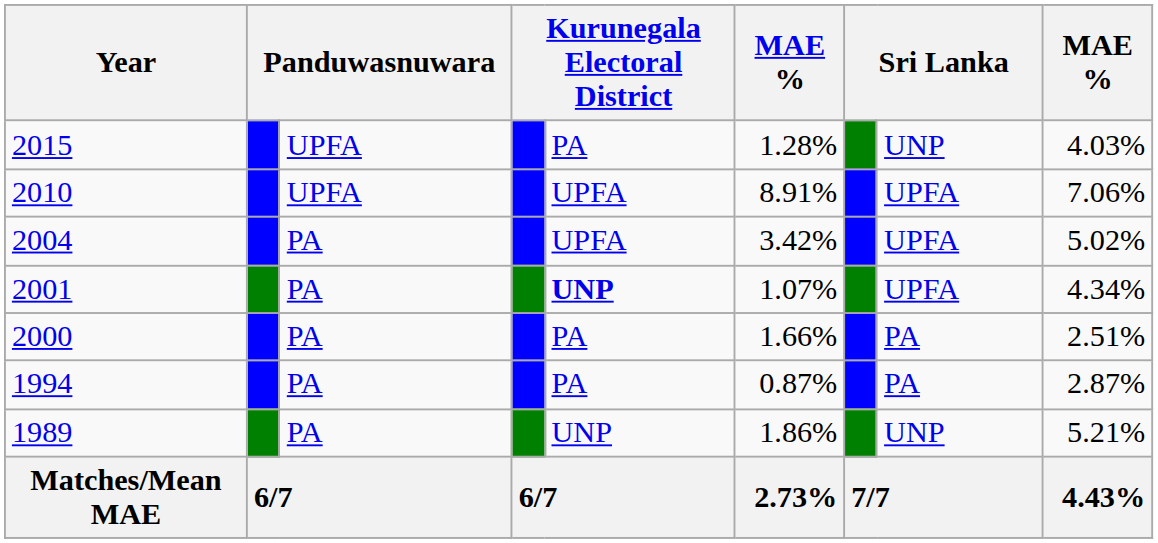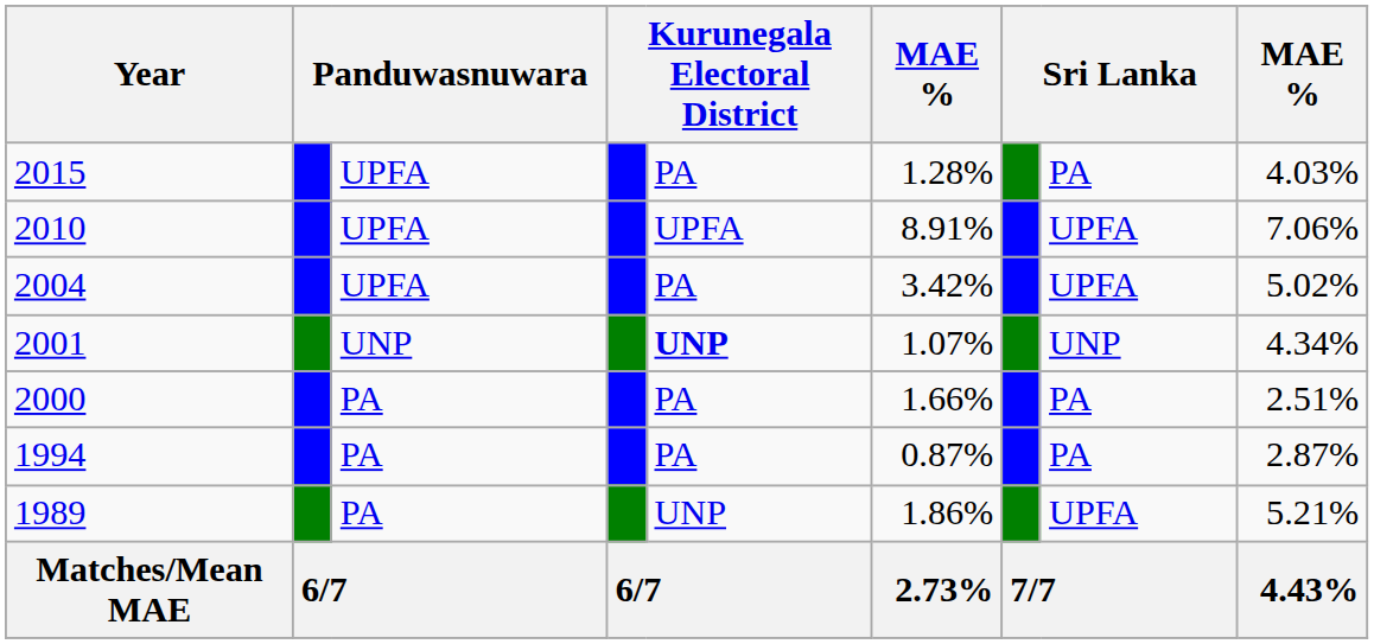 <table class="wikitable">
 <tr>
 <th>Year</th>
 <th colspan="2" width="144px">Panduwasnuwara</th>
 <th colspan="2" width="144px"><a href='#'>Kurunegala Electoral District</a></th>
 <th><a href='#'>MAE</a> %</th>
 <th colspan="2" width="144px">Sri Lanka</th>
 <th>MAE %</th>
 </tr>
 <tr>
 <td><a href='#'>2015</a></td>
 <td style="background-color:blue;" width="10px"></td>
 <td style="text-align:left;"><a href='#'>UPFA</a></td>
 <td style="background-color:blue;" width="10px"></td>
 <td style="text-align:left;"><a href='#'>PA</a></td>
 <td style="text-align:right;">1.28%</td>
 <td style="background-color:green;" width="10px"></td>
-<td style="text-align:left;"><a href='#'>UNP</a></td>
+<td style="text-align:left;"><a href='#'>PA</a></td>
 <td style="text-align:right;">4.03%</td>
 </tr>
 <tr>
 <td><a href='#'>2010</a></td>
 <td style="background-color:blue;" width="10px"></td>
 <td style="text-align:left;"><a href='#'>UPFA</a></td>
 <td style="background-color:blue;" width="10px"></td>
 <td style="text-align:left;"><a href='#'>UPFA</a></td>
 <td style="text-align:right;">8.91%</td>
 <td style="background-color:blue;" width="10px"></td>
 <td style="text-align:left;"><a href='#'>UPFA</a></td>
 <td style="text-align:right;">7.06%</td>
 </tr>
 <tr>
 <td><a href='#'>2004</a></td>
 <td style="background-color:blue;" width="10px"></td>
+<td style="text-align:left;"><a href='#'>UPFA</a></td>
+<td style="background-color:blue;" width="10px"></td>
 <td style="text-align:left;"><a href='#'>PA</a></td>
-<td style="background-color:blue;" width="10px"></td>
-<td style="text-align:left;"><a href='#'>UPFA</a></td>
 <td style="text-align:right;">3.42%</td>
 <td style="background-color:blue;" width="10px"></td>
 <td style="text-align:left;"><a href='#'>UPFA</a></td>
 <td style="text-align:right;">5.02%</td>
 </tr>
 <tr>
 <td><a href='#'>2001</a></td>
 <td style="background-color:green;" width="10px"></td>
-<td style="text-align:left;"><a href='#'>PA</a></td>
+<td style="text-align:left;"><a href='#'>UNP</a></td>
 <td style="background-color:green;" width="10px"></td>
 <td style="text-align:left;"><strong><a href='#'>UNP</a></strong></td>
 <td style="text-align:right;">1.07%</td>
 <td style="background-color:green;" width="10px"></td>
-<td style="text-align:left;"><a href='#'>UPFA</a></td>
+<td style="text-align:left;"><a href='#'>UNP</a></td>
 <td style="text-align:right;">4.34%</td>
 </tr>
 <tr>
 <td><a href='#'>2000</a></td>
 <td style="background-color:blue;" width="10px"></td>
 <td style="text-align:left;"><a href='#'>PA</a></td>
 <td style="background-color:blue;" width="10px"></td>
 <td style="text-align:left;"><a href='#'>PA</a></td>
 <td style="text-align:right;">1.66%</td>
 <td style="background-color:blue;" width="10px"></td>
 <td style="text-align:left;"><a href='#'>PA</a></td>
 <td style="text-align:right;">2.51%</td>
 </tr>
 <tr>
 <td><a href='#'>1994</a></td>
 <td style="background-color:blue;" width="10px"></td>
 <td style="text-align:left;"><a href='#'>PA</a></td>
 <td style="background-color:blue;" width="10px"></td>
 <td style="text-align:left;"><a href='#'>PA</a></td>
 <td style="text-align:right;">0.87%</td>
 <td style="background-color:blue;" width="10px"></td>
 <td style="text-align:left;"><a href='#'>PA</a></td>
 <td style="text-align:right;">2.87%</td>
 </tr>
 <tr>
 <td><a href='#'>1989</a></td>
 <td style="background-color:green;" width="10px"></td>
 <td style="text-align:left;"><a href='#'>PA</a></td>
 <td style="background-color:green;" width="10px"></td>
 <td style="text-align:left;"><a href='#'>UNP</a></td>
 <td style="text-align:right;">1.86%</td>
 <td style="background-color:green;" width="10px"></td>
-<td style="text-align:left;"><a href='#'>UNP</a></td>
+<td style="text-align:left;"><a href='#'>UPFA</a></td>
 <td style="text-align:right;">5.21%</td>
 </tr>
 <tr>
 <th>Matches/Mean MAE</th>
 <th style="text-align:left;"colspan="2" width="144px">6/7</th>
 <th style="text-align:left;"colspan="2" width="144px">6/7</th>
 <th style="text-align:right;">2.73%</th>
 <th style="text-align:left;"colspan="2" width="144px">7/7</th>
 <th style="text-align:right;">4.43%</th>
 </tr>
 </table>
